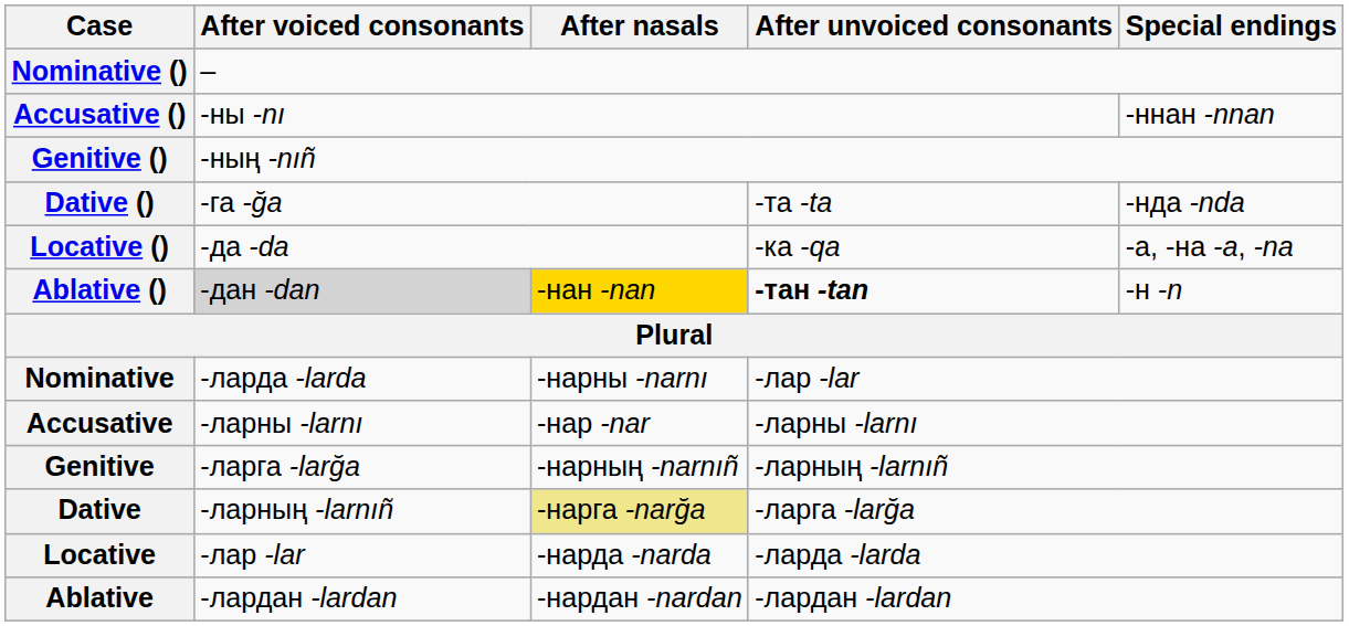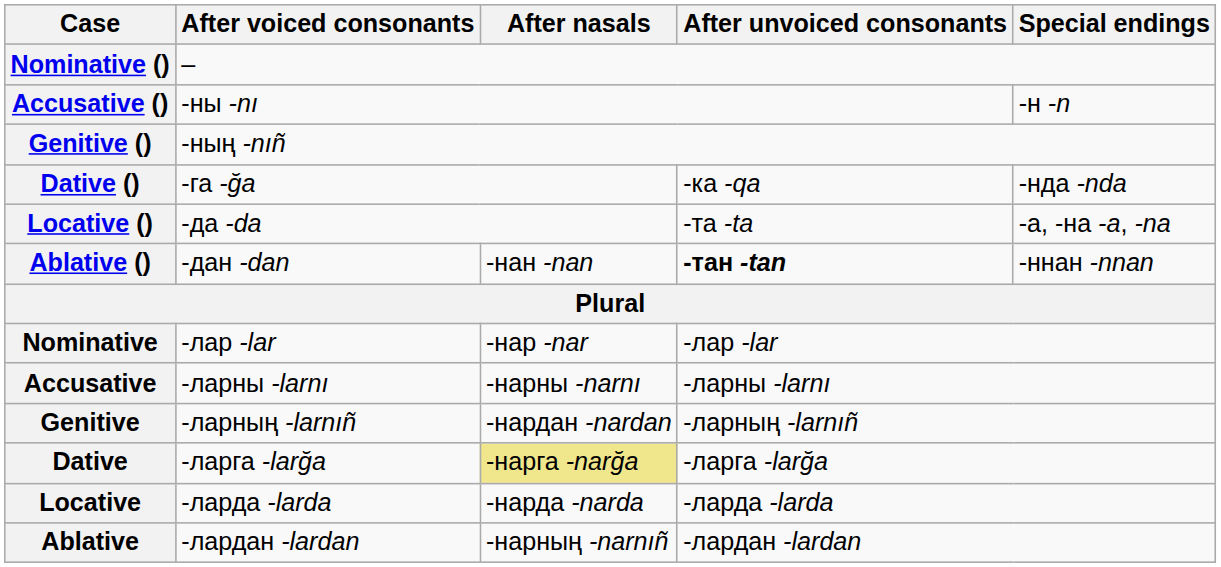 <table class=wikitable>
 <tr>
 <th>Case</th>
 <th>After voiced consonants</th>
 <th>After nasals</th>
 <th>After unvoiced consonants</th>
 <th>Special endings</th>
 </tr>
 <tr>
 <th><a href='#'>Nominative</a> ()</th>
 <td colspan=4>–</td>
 </tr>
 <tr>
 <th><a href='#'>Accusative</a> ()</th>
 <td colspan=3>-ны <em>-nı</em></td>
-<td>-ннан <em>-nnan</em></td>
+<td>-н <em>-n</em></td>
 </tr>
 <tr>
 <th><a href='#'>Genitive</a> ()</th>
 <td colspan=4>-ның <em>-nıñ</em></td>
 </tr>
 <tr>
 <th><a href='#'>Dative</a> ()</th>
 <td colspan=2>-га <em>-ğa</em></td>
-<td>-та <em>-ta</em></td>
+<td>-ка <em>-qa</em></td>
 <td>-нда <em>-nda</em></td>
 </tr>
 <tr>
 <th><a href='#'>Locative</a> ()</th>
 <td colspan=2>-да <em>-da</em></td>
-<td>-ка <em>-qa</em></td>
+<td>-та <em>-ta</em></td>
 <td>-а, -на <em>-a</em>, <em>-na</em></td>
 </tr>
 <tr>
 <th><a href='#'>Ablative</a> ()</th>
-<td style="background: lightgrey;">-дан <em>-dan</em></td>
-<td style="background: gold;">-нан <em>-nan</em></td>
+<td>-дан <em>-dan</em></td>
+<td>-нан <em>-nan</em></td>
 <td><strong>-тан <em>-tan</em></strong></td>
-<td>-н <em>-n</em></td>
+<td>-ннан <em>-nnan</em></td>
 </tr>
 <tr>
 <th colspan=5>Plural</th>
 </tr>
 <tr>
 <th>Nominative</th>
-<td>-ларда <em>-larda</em></td>
-<td>-нарны <em>-narnı</em></td>
+<td>-лар <em>-lar</em></td>
+<td>-нар <em>-nar</em></td>
 <td colspan=2>-лар <em>-lar</em></td>
 </tr>
 <tr>
 <th>Accusative</th>
 <td>-ларны <em>-larnı</em></td>
-<td>-нар <em>-nar</em></td>
+<td>-нарны <em>-narnı</em></td>
 <td colspan=2>-ларны <em>-larnı</em></td>
 </tr>
 <tr>
 <th>Genitive</th>
-<td>-ларга <em>-larğa</em></td>
-<td>-нарның <em>-narnıñ</em></td>
+<td>-ларның <em>-larnıñ</em></td>
+<td>-нардан <em>-nardan</em></td>
 <td colspan=2>-ларның <em>-larnıñ</em></td>
 </tr>
 <tr>
 <th>Dative</th>
-<td>-ларның <em>-larnıñ</em></td>
+<td>-ларга <em>-larğa</em></td>
 <td style="background: khaki;">-нарга <em>-narğa</em></td>
 <td colspan=2>-ларга <em>-larğa</em></td>
 </tr>
 <tr>
 <th>Locative</th>
-<td>-лар <em>-lar</em></td>
+<td>-ларда <em>-larda</em></td>
 <td>-нарда <em>-narda</em></td>
 <td colspan=2>-ларда <em>-larda</em></td>
 </tr>
 <tr>
 <th>Ablative</th>
 <td>-лардан <em>-lardan</em></td>
-<td>-нардан <em>-nardan</em></td>
+<td>-нарның <em>-narnıñ</em></td>
 <td colspan=2>-лардан <em>-lardan</em></td>
 </tr>
 </table>
